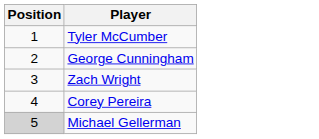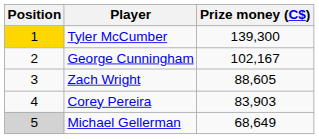 <table class=wikitable>
 <tr>
 <th>Position</th>
 <th>Player</th>
+<th>Prize money (<a href='#'>C$</a>)</th>
 </tr>
 <tr>
-<td align=center>1</td>
+<td align=center style="background: gold;">1</td>
 <td> <a href='#'>Tyler McCumber</a></td>
+<td align=center>139,300</td>
 </tr>
 <tr>
 <td align=center>2</td>
 <td> <a href='#'>George Cunningham</a></td>
+<td align=center>102,167</td>
 </tr>
 <tr>
 <td align=center>3</td>
 <td> <a href='#'>Zach Wright</a></td>
+<td align=center>88,605</td>
 </tr>
 <tr>
 <td align=center>4</td>
 <td> <a href='#'>Corey Pereira</a></td>
+<td align=center>83,903</td>
 </tr>
 <tr>
 <td align=center style="background: lightgrey;">5</td>
 <td> <a href='#'>Michael Gellerman</a></td>
+<td align=center>68,649</td>
 </tr>
 </table>
